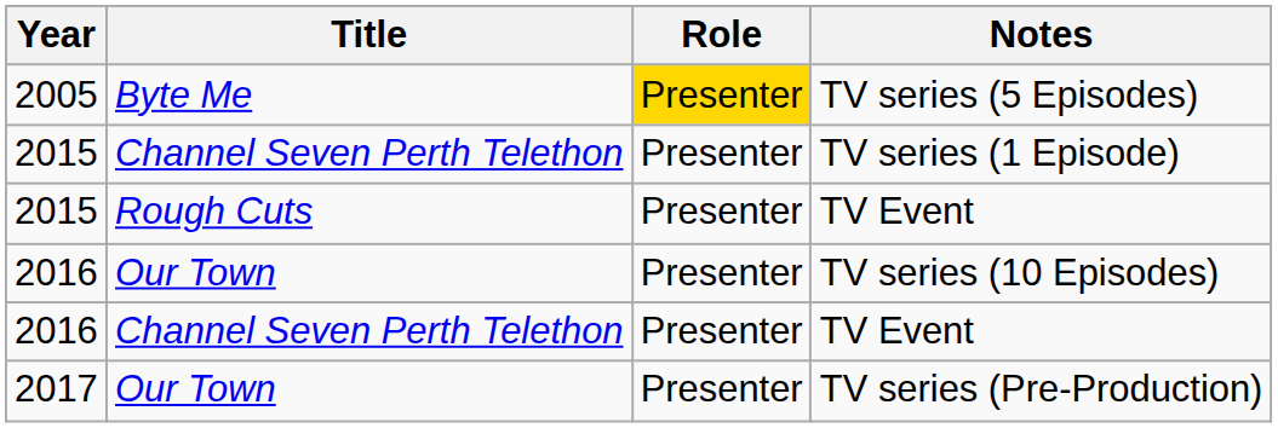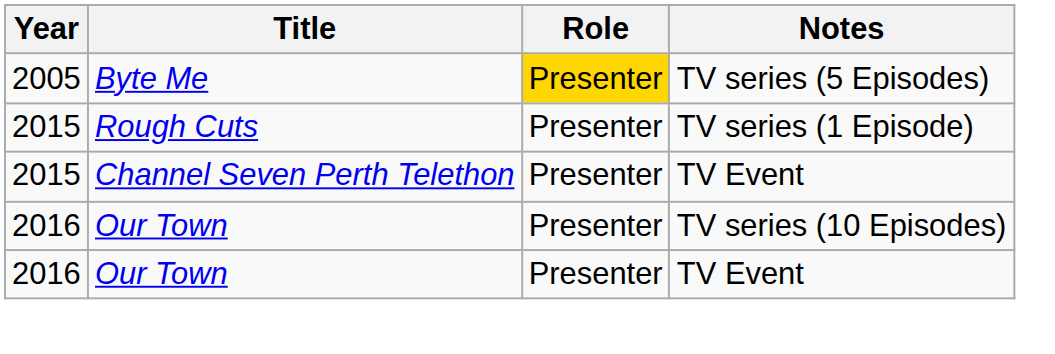 <table class="wikitable">
 <tr>
 <th>Year</th>
 <th>Title</th>
 <th>Role</th>
 <th>Notes</th>
 </tr>
 <tr>
 <td>2005</td>
 <td><em><a href='#'>Byte Me</a></em></td>
 <td style="background: gold;">Presenter</td>
 <td>TV series (5 Episodes)</td>
 </tr>
 <tr>
 <td>2015</td>
-<td><em><a href='#'>Channel Seven Perth Telethon</a></em></td>
+<td><em><a href='#'>Rough Cuts</a></em></td>
 <td>Presenter</td>
 <td>TV series (1 Episode)</td>
 </tr>
 <tr>
 <td>2015</td>
-<td><em><a href='#'>Rough Cuts</a></em></td>
+<td><em><a href='#'>Channel Seven Perth Telethon</a></em></td>
 <td>Presenter</td>
 <td>TV Event</td>
 </tr>
 <tr>
 <td>2016</td>
 <td><em><a href='#'>Our Town</a></em></td>
 <td>Presenter</td>
 <td>TV series (10 Episodes)</td>
 </tr>
 <tr>
 <td>2016</td>
-<td><em><a href='#'>Channel Seven Perth Telethon</a></em></td>
+<td><em><a href='#'>Our Town</a></em></td>
 <td>Presenter</td>
 <td>TV Event</td>
 </tr>
-<tr>
-<td>2017</td>
-<td><em><a href='#'>Our Town</a></em></td>
-<td>Presenter</td>
-<td>TV series (Pre-Production)</td>
-</tr>
 </table>
